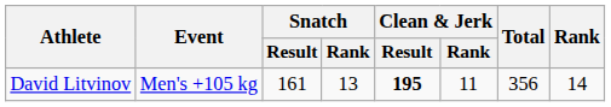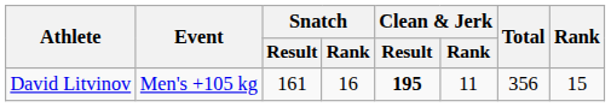 <table class="wikitable" style="font-size:90%">
 <tr>
 <th rowspan="2">Athlete</th>
 <th rowspan="2">Event</th>
 <th colspan="2">Snatch</th>
 <th colspan="2">Clean & Jerk</th>
 <th rowspan="2">Total</th>
 <th rowspan="2">Rank</th>
 </tr>
 <tr style="font-size:95%">
 <th>Result</th>
 <th>Rank</th>
 <th>Result</th>
 <th>Rank</th>
 </tr>
 <tr align=center>
 <td align=left><a href='#'>David Litvinov</a></td>
 <td align=left><a href='#'>Men's +105 kg</a></td>
 <td>161</td>
-<td>13</td>
+<td>16</td>
 <td><strong>195</strong></td>
 <td>11</td>
 <td>356</td>
-<td>14</td>
+<td>15</td>
 </tr>
 </table>
